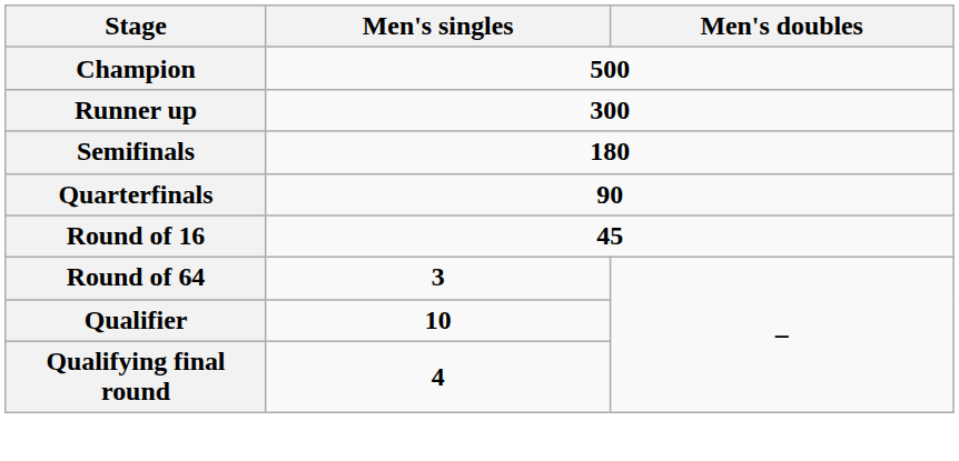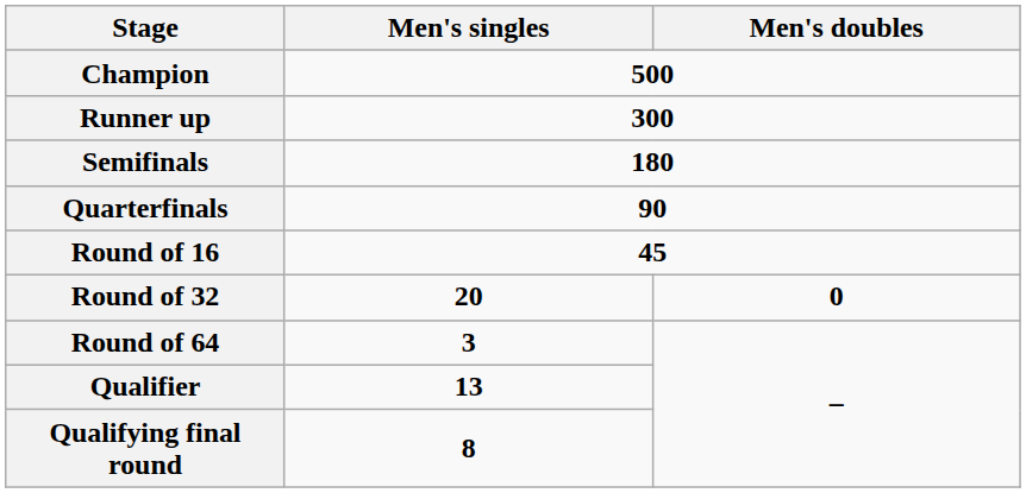 <table class=wikitable style=text-align:center;font-weight:bold>
 <tr>
 <th width=150>Stage</th>
 <th width=200>Men's singles</th>
 <th width=200>Men's doubles </th>
 </tr>
 <tr>
 <th>Champion</th>
 <td colspan=2>500</td>
 </tr>
 <tr>
 <th>Runner up</th>
 <td colspan=2>300</td>
 </tr>
 <tr>
 <th>Semifinals</th>
 <td colspan=2>180</td>
 </tr>
 <tr>
 <th>Quarterfinals</th>
 <td colspan=2>90</td>
 </tr>
 <tr>
 <th>Round of 16</th>
 <td colspan=2>45</td>
 </tr>
 <tr>
+<th>Round of 32</th>
+<td>20</td>
+<td>0</td>
+</tr>
+<tr>
 <th>Round of 64</th>
 <td>3</td>
 <td rowspan=3>–</td>
 </tr>
 <tr>
 <th>Qualifier</th>
-<td>10</td>
+<td>13</td>
 </tr>
 <tr>
 <th>Qualifying final round</th>
-<td>4</td>
+<td>8</td>
 </tr>
 </table>
